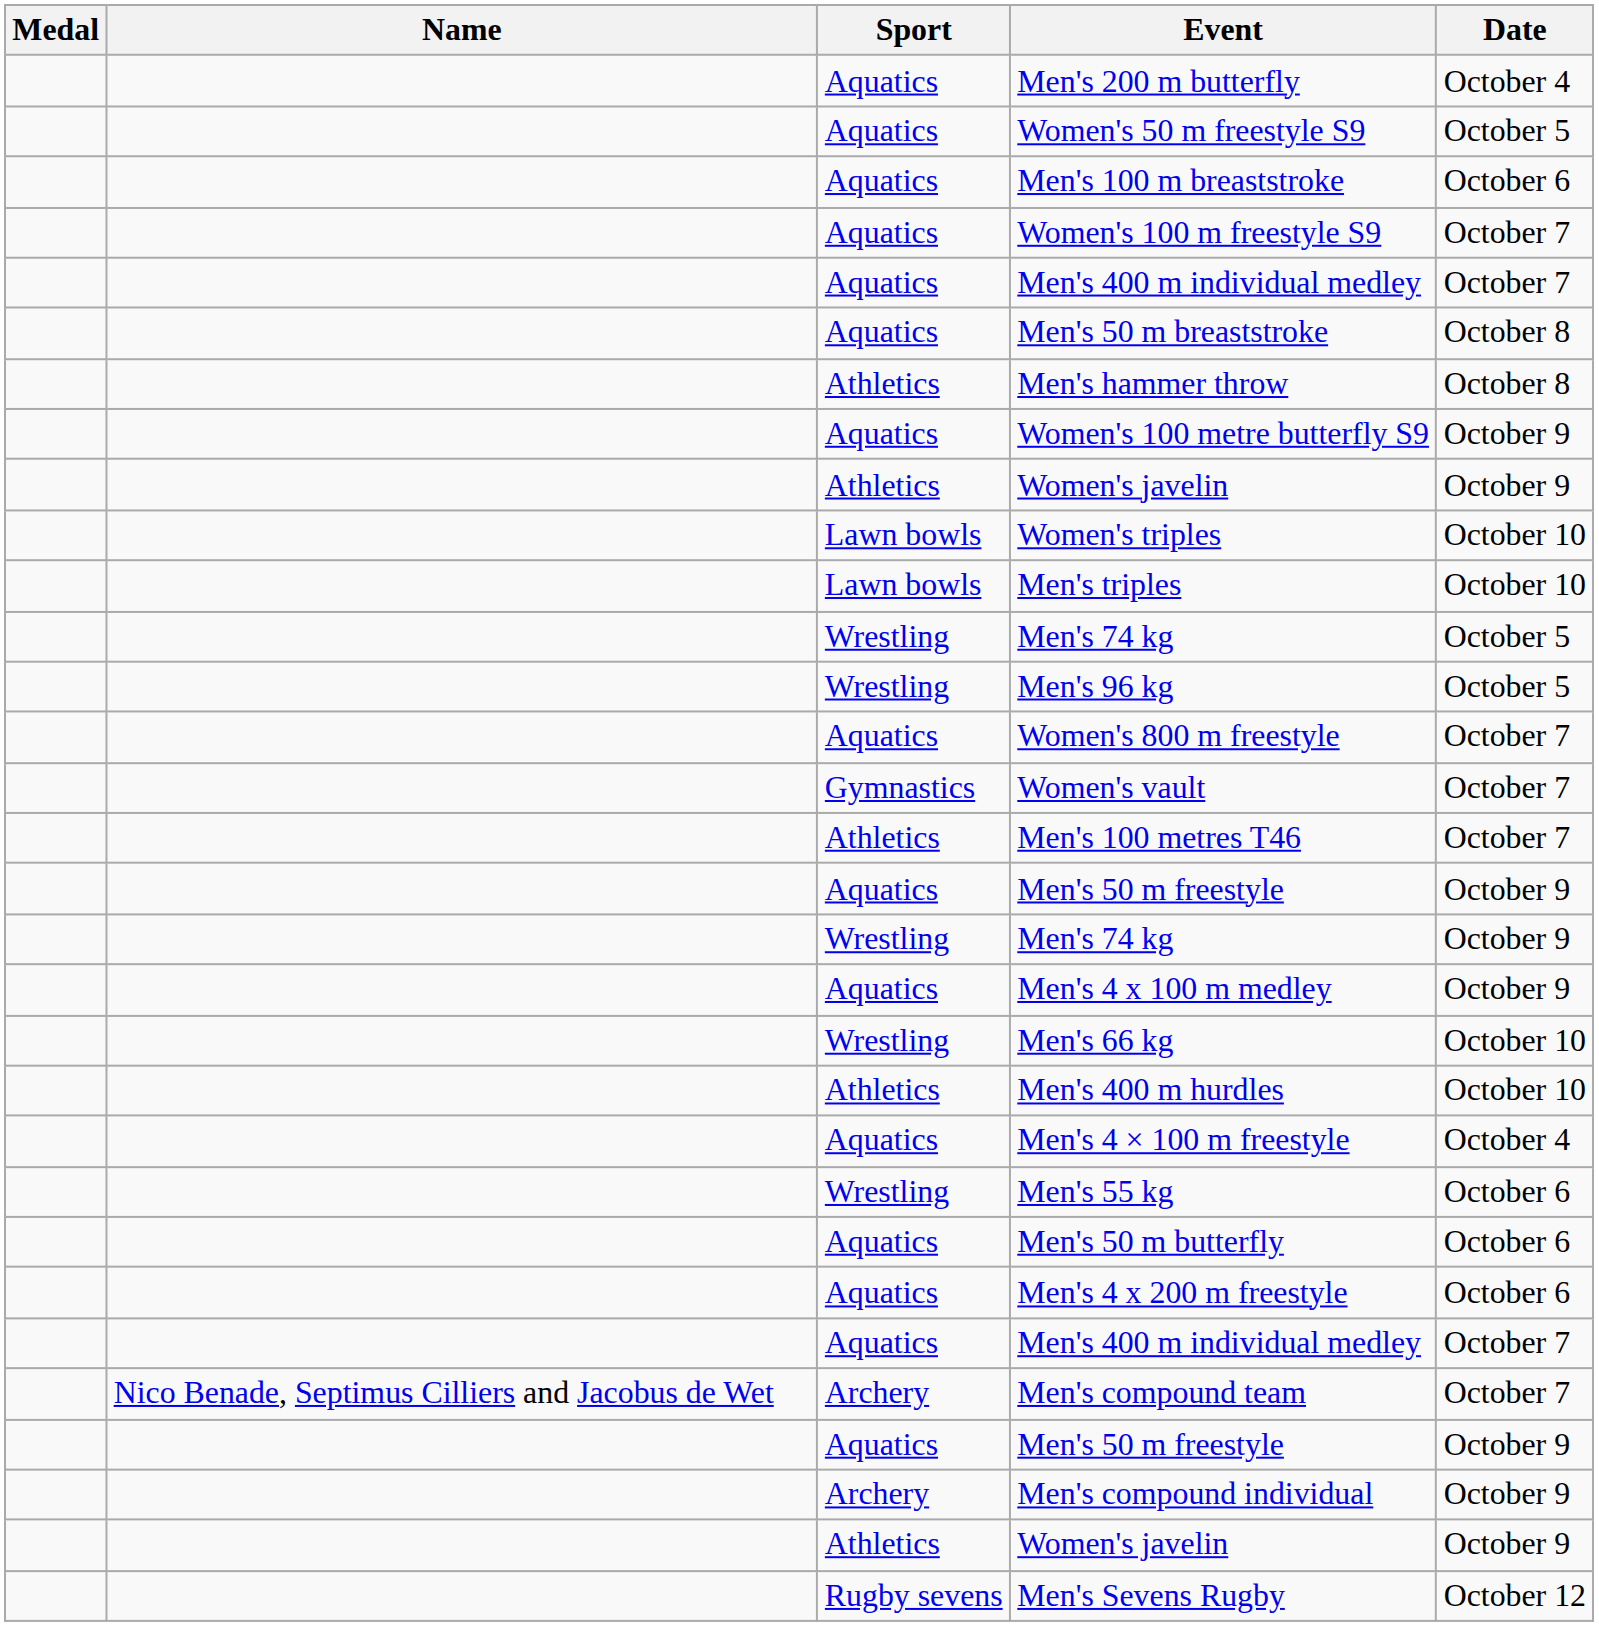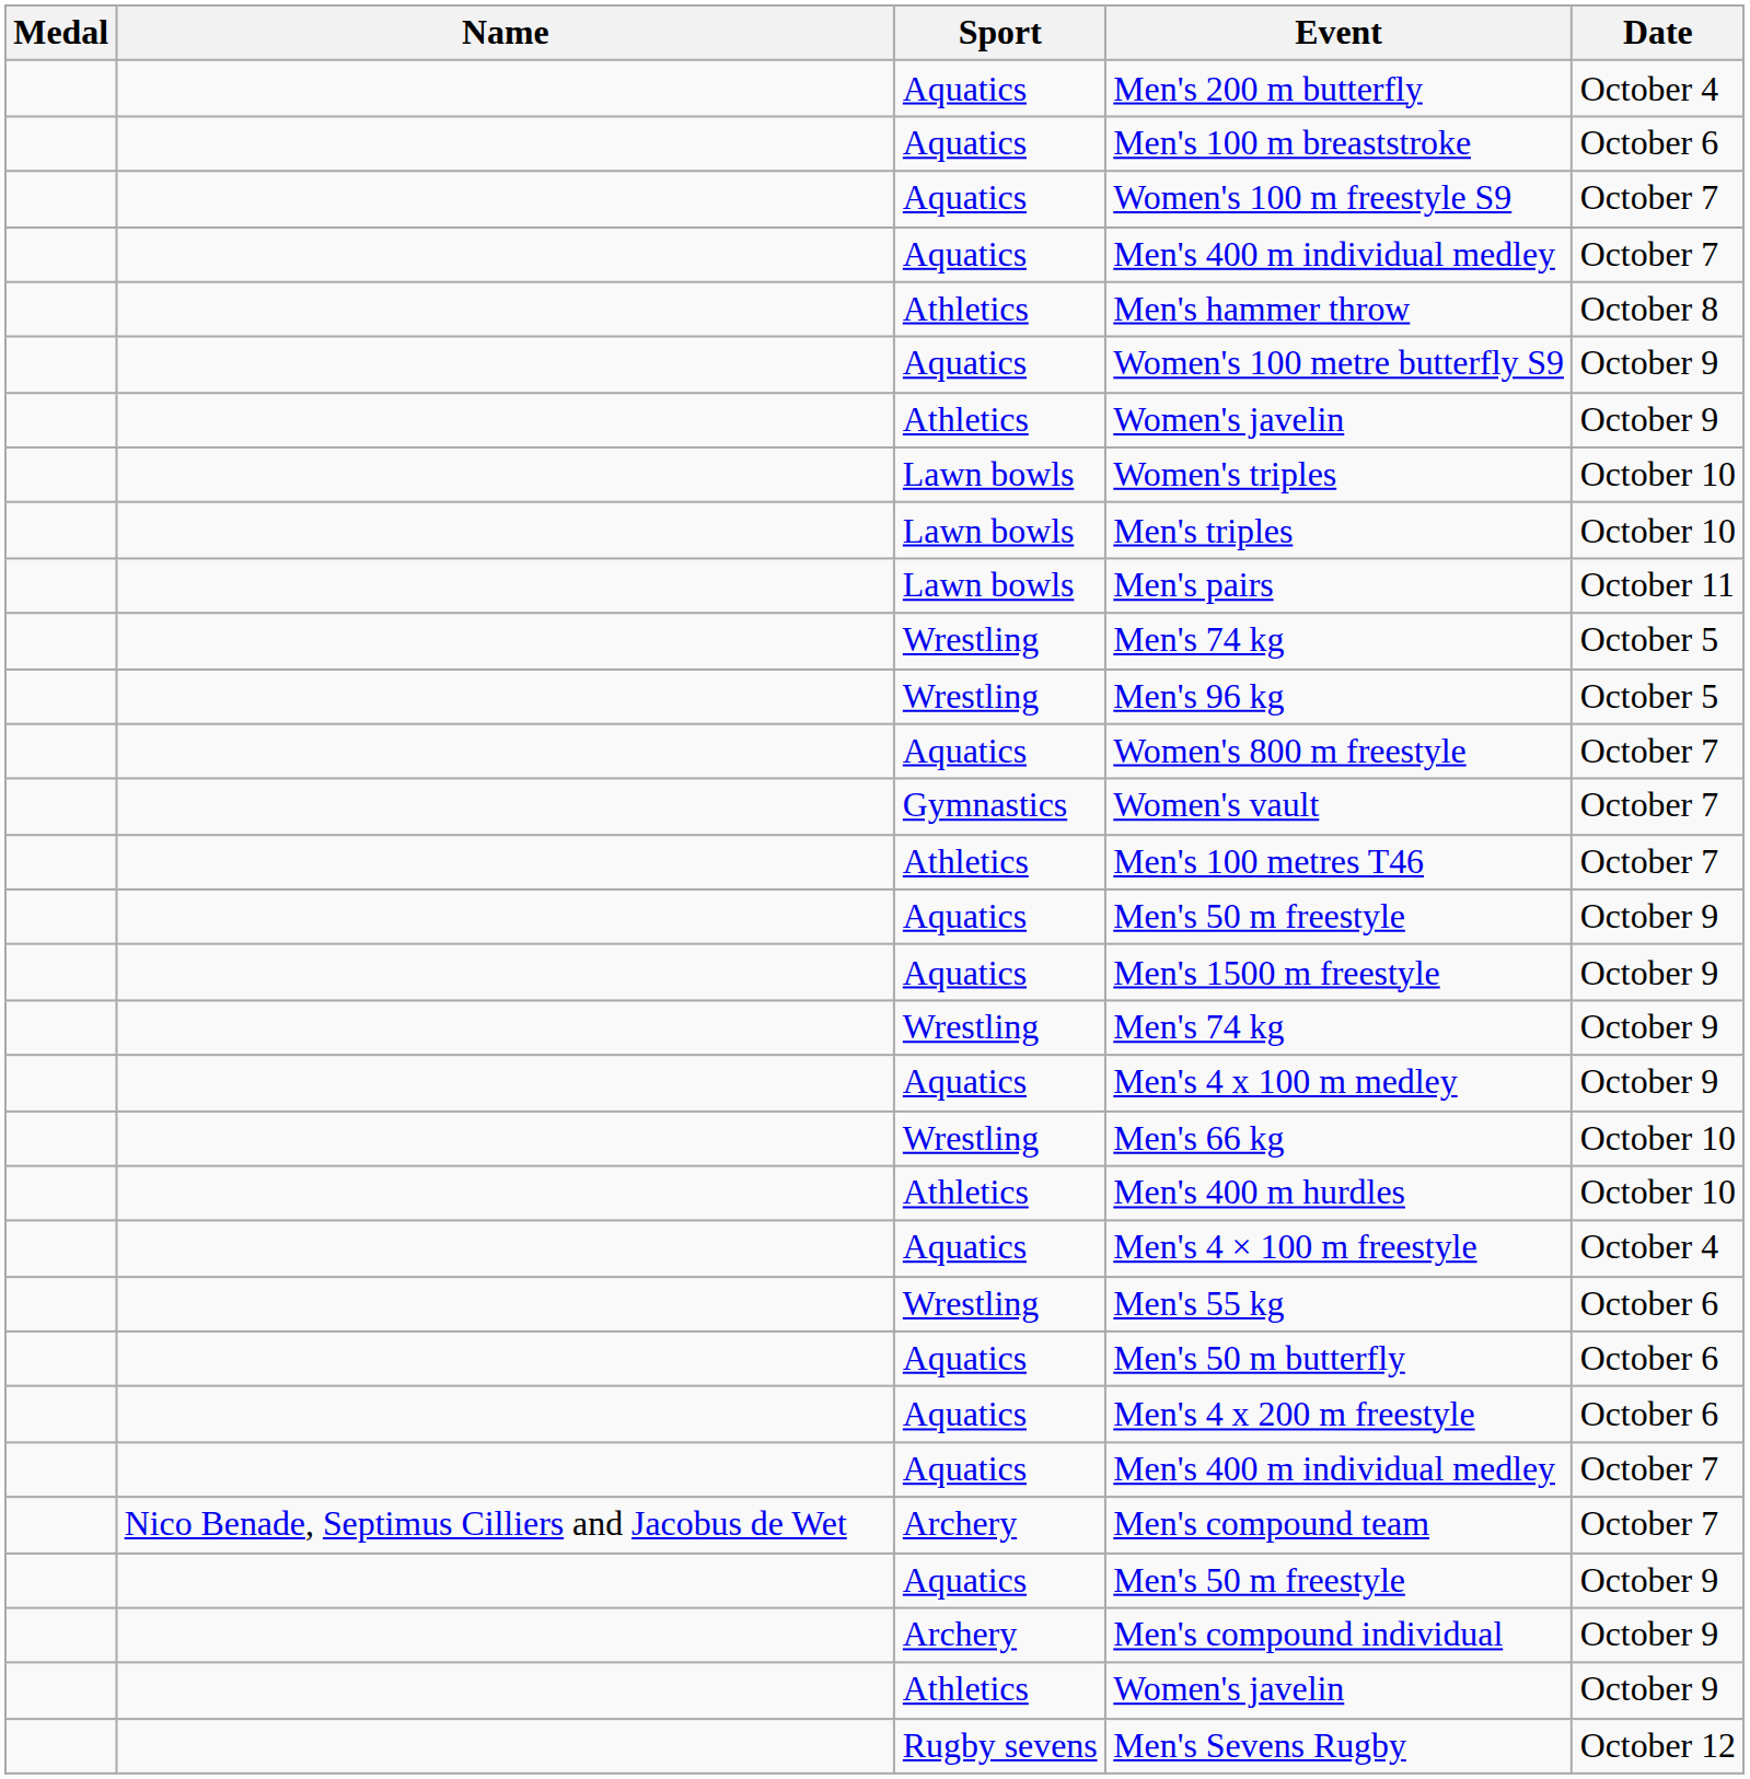 <table class="wikitable sortable">
 <tr>
 <th>Medal</th>
 <th width=350px>Name</th>
 <th>Sport</th>
 <th>Event</th>
 <th>Date</th>
 </tr>
 <tr>
 <td></td>
 <td></td>
 <td><a href='#'>Aquatics</a></td>
 <td><a href='#'>Men's 200 m butterfly</a></td>
 <td>October 4</td>
-</tr>
-<tr>
-<td></td>
-<td></td>
-<td><a href='#'>Aquatics</a></td>
-<td><a href='#'>Women's 50 m freestyle S9</a></td>
-<td>October 5</td>
 </tr>
 <tr>
 <td></td>
 <td></td>
 <td><a href='#'>Aquatics</a></td>
 <td><a href='#'>Men's 100 m breaststroke</a></td>
 <td>October 6</td>
 </tr>
 <tr>
 <td></td>
 <td></td>
 <td><a href='#'>Aquatics</a></td>
 <td><a href='#'>Women's 100 m freestyle S9</a></td>
 <td>October 7</td>
 </tr>
 <tr>
 <td></td>
 <td></td>
 <td><a href='#'>Aquatics</a></td>
 <td><a href='#'>Men's 400 m individual medley</a></td>
 <td>October 7</td>
-</tr>
-<tr>
-<td></td>
-<td></td>
-<td><a href='#'>Aquatics</a></td>
-<td><a href='#'>Men's 50 m breaststroke</a></td>
-<td>October 8</td>
 </tr>
 <tr>
 <td></td>
 <td></td>
 <td><a href='#'>Athletics</a></td>
 <td><a href='#'>Men's hammer throw</a></td>
 <td>October 8</td>
 </tr>
 <tr>
 <td></td>
 <td></td>
 <td><a href='#'>Aquatics</a></td>
 <td><a href='#'>Women's 100 metre butterfly S9</a></td>
 <td>October 9</td>
 </tr>
 <tr>
 <td></td>
 <td></td>
 <td><a href='#'>Athletics</a></td>
 <td><a href='#'>Women's javelin</a></td>
 <td>October 9</td>
 </tr>
 <tr>
 <td></td>
 <td><small></small></td>
 <td><a href='#'>Lawn bowls</a></td>
 <td><a href='#'>Women's triples</a></td>
 <td>October 10</td>
 </tr>
 <tr>
 <td></td>
 <td><small></small></td>
 <td><a href='#'>Lawn bowls</a></td>
 <td><a href='#'>Men's triples</a></td>
 <td>October 10</td>
+</tr>
+<tr>
+<td></td>
+<td><small></small></td>
+<td><a href='#'>Lawn bowls</a></td>
+<td><a href='#'>Men's pairs</a></td>
+<td>October 11</td>
 </tr>
 <tr>
 <td></td>
 <td></td>
 <td><a href='#'>Wrestling</a></td>
 <td><a href='#'>Men's 74 kg</a></td>
 <td>October 5</td>
 </tr>
 <tr>
 <td></td>
 <td></td>
 <td><a href='#'>Wrestling</a></td>
 <td><a href='#'>Men's 96 kg</a></td>
 <td>October 5</td>
 </tr>
 <tr>
 <td></td>
 <td></td>
 <td><a href='#'>Aquatics</a></td>
 <td><a href='#'>Women's 800 m freestyle</a></td>
 <td>October 7</td>
 </tr>
 <tr>
 <td></td>
 <td></td>
 <td><a href='#'>Gymnastics</a></td>
 <td><a href='#'>Women's vault</a></td>
 <td>October 7</td>
 </tr>
 <tr>
 <td></td>
 <td></td>
 <td><a href='#'>Athletics</a></td>
 <td><a href='#'>Men's 100 metres T46</a></td>
 <td>October 7</td>
 </tr>
 <tr>
 <td></td>
 <td></td>
 <td><a href='#'>Aquatics</a></td>
 <td><a href='#'>Men's 50 m freestyle</a></td>
+<td>October 9</td>
+</tr>
+<tr>
+<td></td>
+<td></td>
+<td><a href='#'>Aquatics</a></td>
+<td><a href='#'>Men's 1500 m freestyle</a></td>
 <td>October 9</td>
 </tr>
 <tr>
 <td></td>
 <td></td>
 <td><a href='#'>Wrestling</a></td>
 <td><a href='#'>Men's 74 kg</a></td>
 <td>October 9</td>
 </tr>
 <tr>
 <td></td>
 <td><small></small></td>
 <td><a href='#'>Aquatics</a></td>
 <td><a href='#'>Men's 4 x 100 m medley</a></td>
 <td>October 9</td>
 </tr>
 <tr>
 <td></td>
 <td></td>
 <td><a href='#'>Wrestling</a></td>
 <td><a href='#'>Men's 66 kg</a></td>
 <td>October 10</td>
 </tr>
 <tr>
 <td></td>
 <td></td>
 <td><a href='#'>Athletics</a></td>
 <td><a href='#'>Men's 400 m hurdles</a></td>
 <td>October 10</td>
 </tr>
 <tr>
 <td></td>
 <td><small></small></td>
 <td><a href='#'>Aquatics</a></td>
 <td><a href='#'>Men's 4 × 100 m freestyle</a></td>
 <td>October 4</td>
 </tr>
 <tr>
 <td></td>
 <td></td>
 <td><a href='#'>Wrestling</a></td>
 <td><a href='#'>Men's 55 kg</a></td>
 <td>October 6</td>
 </tr>
 <tr>
 <td></td>
 <td></td>
 <td><a href='#'>Aquatics</a></td>
 <td><a href='#'>Men's 50 m butterfly</a></td>
 <td>October 6</td>
 </tr>
 <tr>
 <td></td>
 <td><small></small></td>
 <td><a href='#'>Aquatics</a></td>
 <td><a href='#'>Men's 4 x 200 m freestyle</a></td>
 <td>October 6</td>
 </tr>
 <tr>
 <td></td>
 <td></td>
 <td><a href='#'>Aquatics</a></td>
 <td><a href='#'>Men's 400 m individual medley</a></td>
 <td>October 7</td>
 </tr>
 <tr>
 <td></td>
 <td><a href='#'>Nico Benade</a>, <a href='#'>Septimus Cilliers</a> and <a href='#'>Jacobus de Wet</a></td>
 <td><a href='#'>Archery</a></td>
 <td><a href='#'>Men's compound team</a></td>
 <td>October 7</td>
 </tr>
 <tr>
 <td></td>
 <td></td>
 <td><a href='#'>Aquatics</a></td>
 <td><a href='#'>Men's 50 m freestyle</a></td>
 <td>October 9</td>
 </tr>
 <tr>
 <td></td>
 <td></td>
 <td><a href='#'>Archery</a></td>
 <td><a href='#'>Men's compound individual</a></td>
 <td>October 9</td>
 </tr>
 <tr>
 <td></td>
 <td></td>
 <td><a href='#'>Athletics</a></td>
 <td><a href='#'>Women's javelin</a></td>
 <td>October 9</td>
 </tr>
 <tr>
 <td></td>
 <td><small></small></td>
 <td><a href='#'>Rugby sevens</a></td>
 <td><a href='#'>Men's Sevens Rugby</a></td>
 <td>October 12</td>
 </tr>
 </table>
